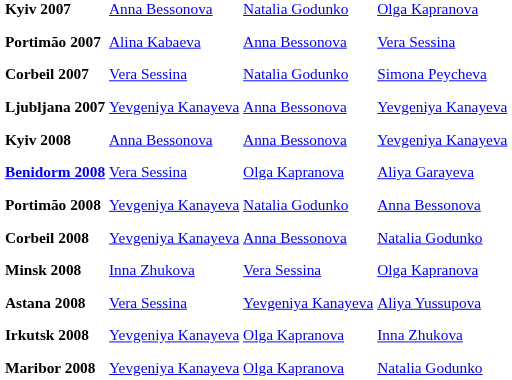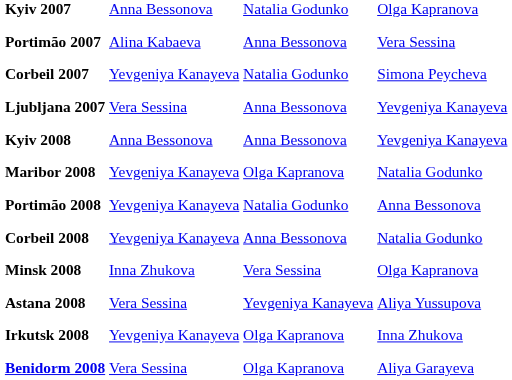 <table>
 <tr>
 <th scope=row style="text-align:left">Kyiv 2007 </th>
 <td style="height:30px;"> <a href='#'>Anna Bessonova</a></td>
 <td style="height:30px;"> <a href='#'>Natalia Godunko</a></td>
 <td style="height:30px;"> <a href='#'>Olga Kapranova</a></td>
 </tr>
 <tr>
 <th scope=row style="text-align:left">Portimão 2007 </th>
 <td style="height:30px;"> <a href='#'>Alina Kabaeva</a></td>
 <td style="height:30px;"> <a href='#'>Anna Bessonova</a></td>
 <td style="height:30px;"> <a href='#'>Vera Sessina</a></td>
 </tr>
 <tr>
 <th scope=row style="text-align:left">Corbeil 2007 </th>
-<td style="height:30px;"> <a href='#'>Vera Sessina</a></td>
+<td style="height:30px;"> <a href='#'>Yevgeniya Kanayeva</a></td>
 <td style="height:30px;"> <a href='#'>Natalia Godunko</a></td>
 <td style="height:30px;"> <a href='#'>Simona Peycheva</a></td>
 </tr>
 <tr>
 <th scope=row style="text-align:left">Ljubljana 2007 </th>
-<td style="height:30px;"> <a href='#'>Yevgeniya Kanayeva</a></td>
+<td style="height:30px;"> <a href='#'>Vera Sessina</a></td>
 <td style="height:30px;"> <a href='#'>Anna Bessonova</a></td>
 <td style="height:30px;"> <a href='#'>Yevgeniya Kanayeva</a></td>
 </tr>
 <tr>
 <th scope=row style="text-align:left">Kyiv 2008 </th>
 <td style="height:30px;"> <a href='#'>Anna Bessonova</a></td>
 <td style="height:30px;"> <a href='#'>Anna Bessonova</a></td>
 <td style="height:30px;"> <a href='#'>Yevgeniya Kanayeva</a></td>
 </tr>
 <tr>
-<th scope=row style="text-align:left"><a href='#'>Benidorm 2008</a></th>
-<td style="height:30px;"> <a href='#'>Vera Sessina</a></td>
+<th scope=row style="text-align:left">Maribor 2008 </th>
+<td style="height:30px;"> <a href='#'>Yevgeniya Kanayeva</a></td>
 <td style="height:30px;"> <a href='#'>Olga Kapranova</a></td>
-<td style="height:30px;"> <a href='#'>Aliya Garayeva</a></td>
+<td style="height:30px;"> <a href='#'>Natalia Godunko</a></td>
 </tr>
 <tr>
 <th scope=row style="text-align:left">Portimão 2008 </th>
 <td style="height:30px;"> <a href='#'>Yevgeniya Kanayeva</a></td>
 <td style="height:30px;"> <a href='#'>Natalia Godunko</a></td>
 <td style="height:30px;"> <a href='#'>Anna Bessonova</a></td>
 </tr>
 <tr>
 <th scope=row style="text-align:left">Corbeil 2008 </th>
 <td style="height:30px;"> <a href='#'>Yevgeniya Kanayeva</a></td>
 <td style="height:30px;"> <a href='#'>Anna Bessonova</a></td>
 <td style="height:30px;"> <a href='#'>Natalia Godunko</a></td>
 </tr>
 <tr>
 <th scope=row style="text-align:left">Minsk 2008 </th>
 <td style="height:30px;"> <a href='#'>Inna Zhukova</a></td>
 <td style="height:30px;"> <a href='#'>Vera Sessina</a></td>
 <td style="height:30px;"> <a href='#'>Olga Kapranova</a></td>
 </tr>
 <tr>
 <th scope=row style="text-align:left">Astana 2008 </th>
 <td style="height:30px;"> <a href='#'>Vera Sessina</a></td>
 <td style="height:30px;"> <a href='#'>Yevgeniya Kanayeva</a></td>
 <td style="height:30px;"> <a href='#'>Aliya Yussupova</a></td>
 </tr>
 <tr>
 <th scope=row style="text-align:left">Irkutsk 2008 </th>
 <td style="height:30px;"> <a href='#'>Yevgeniya Kanayeva</a></td>
 <td style="height:30px;"> <a href='#'>Olga Kapranova</a></td>
 <td style="height:30px;"> <a href='#'>Inna Zhukova</a></td>
 </tr>
 <tr>
-<th scope=row style="text-align:left">Maribor 2008 </th>
-<td style="height:30px;"> <a href='#'>Yevgeniya Kanayeva</a></td>
+<th scope=row style="text-align:left"><a href='#'>Benidorm 2008</a></th>
+<td style="height:30px;"> <a href='#'>Vera Sessina</a></td>
 <td style="height:30px;"> <a href='#'>Olga Kapranova</a></td>
-<td style="height:30px;"> <a href='#'>Natalia Godunko</a></td>
+<td style="height:30px;"> <a href='#'>Aliya Garayeva</a></td>
 </tr>
 </table>
